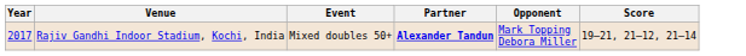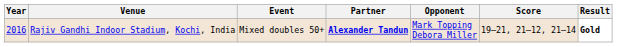 <table class="sortable wikitable" style="font-size: 90%;">
 <tr>
 <th>Year</th>
 <th>Venue</th>
 <th>Event</th>
 <th>Partner</th>
 <th>Opponent</th>
 <th>Score</th>
+<th>Result</th>
 </tr>
 <tr style="background:#F3E6D7">
-<td align="center"><a href='#'>2017</a></td>
+<td align="center"><a href='#'>2016</a></td>
 <td align="left"><a href='#'>Rajiv Gandhi Indoor Stadium</a>, <a href='#'>Kochi</a>, India</td>
 <td align="left">Mixed doubles 50+</td>
 <td align="left"><strong> <a href='#'>Alexander Tandun</a></strong></td>
 <td align="left"> <a href='#'>Mark Topping</a><br> <a href='#'>Debora Miller</a></td>
 <td align="left">19–21, 21–12, 21–14</td>
+<td style="text-align:left; background:white"> <strong>Gold</strong></td>
 </tr>
 </table>
